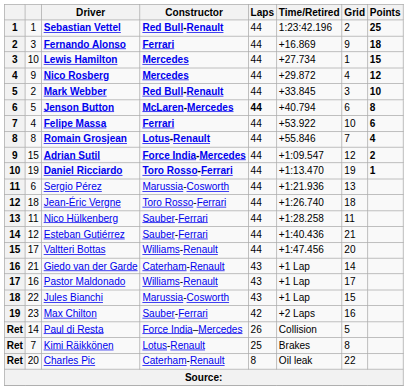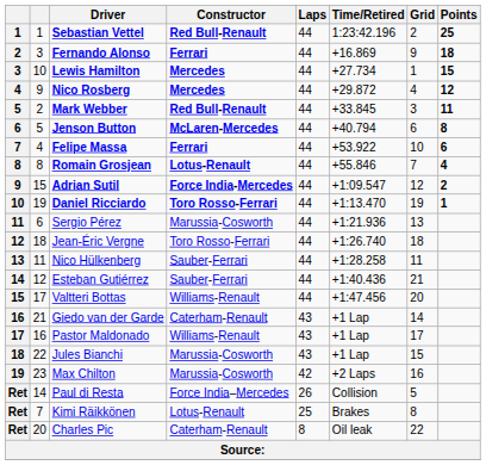 <table class="wikitable" style="font-size: 85%">
 <tr>
 <th></th>
 <th></th>
 <th>Driver</th>
 <th>Constructor</th>
 <th>Laps</th>
 <th>Time/Retired</th>
 <th>Grid</th>
 <th>Points</th>
 </tr>
 <tr>
 <th>1</th>
 <td align="center">1</td>
 <td> <strong><a href='#'>Sebastian Vettel</a></strong></td>
 <td><strong><a href='#'>Red Bull</a>-<a href='#'>Renault</a></strong></td>
 <td>44</td>
 <td>1:23:42.196</td>
 <td>2</td>
 <td><strong>25</strong></td>
 </tr>
 <tr>
 <th>2</th>
 <td align="center">3</td>
 <td> <strong><a href='#'>Fernando Alonso</a></strong></td>
 <td><strong><a href='#'>Ferrari</a></strong></td>
 <td>44</td>
 <td>+16.869</td>
 <td>9</td>
 <td><strong>18</strong></td>
 </tr>
 <tr>
 <th>3</th>
 <td align="center">10</td>
 <td> <strong><a href='#'>Lewis Hamilton</a></strong></td>
 <td><strong><a href='#'>Mercedes</a></strong></td>
 <td>44</td>
 <td>+27.734</td>
 <td>1</td>
 <td><strong>15</strong></td>
 </tr>
 <tr>
 <th>4</th>
 <td align="center">9</td>
 <td> <strong><a href='#'>Nico Rosberg</a></strong></td>
 <td><strong><a href='#'>Mercedes</a></strong></td>
 <td>44</td>
 <td>+29.872</td>
 <td>4</td>
 <td><strong>12</strong></td>
 </tr>
 <tr>
 <th>5</th>
 <td align="center">2</td>
 <td> <strong><a href='#'>Mark Webber</a></strong></td>
 <td><strong><a href='#'>Red Bull</a>-<a href='#'>Renault</a></strong></td>
 <td>44</td>
 <td>+33.845</td>
 <td>3</td>
-<td><strong>10</strong></td>
+<td><strong>11</strong></td>
 </tr>
 <tr>
 <th>6</th>
 <td align="center">5</td>
 <td> <strong><a href='#'>Jenson Button</a></strong></td>
 <td><strong><a href='#'>McLaren</a>-<a href='#'>Mercedes</a></strong></td>
-<td><strong>44</strong></td>
+<td>44</td>
 <td>+40.794</td>
 <td>6</td>
 <td><strong>8</strong></td>
 </tr>
 <tr>
 <th>7</th>
 <td align="center">4</td>
 <td> <strong><a href='#'>Felipe Massa</a></strong></td>
 <td><strong><a href='#'>Ferrari</a></strong></td>
 <td>44</td>
 <td>+53.922</td>
 <td>10</td>
 <td><strong>6</strong></td>
 </tr>
 <tr>
 <th>8</th>
 <td align="center">8</td>
 <td> <strong><a href='#'>Romain Grosjean</a></strong></td>
 <td><strong><a href='#'>Lotus</a>-<a href='#'>Renault</a></strong></td>
 <td>44</td>
 <td>+55.846</td>
 <td>7</td>
 <td><strong>4</strong></td>
 </tr>
 <tr>
 <th>9</th>
 <td align="center">15</td>
 <td> <strong><a href='#'>Adrian Sutil</a></strong></td>
 <td><strong><a href='#'>Force India</a>-<a href='#'>Mercedes</a></strong></td>
 <td>44</td>
 <td>+1:09.547</td>
 <td>12</td>
 <td><strong>2</strong></td>
 </tr>
 <tr>
 <th>10</th>
 <td align="center">19</td>
 <td> <strong><a href='#'>Daniel Ricciardo</a></strong></td>
 <td><strong><a href='#'>Toro Rosso</a>-<a href='#'>Ferrari</a></strong></td>
 <td>44</td>
 <td>+1:13.470</td>
 <td>19</td>
 <td><strong>1</strong></td>
 </tr>
 <tr>
 <th>11</th>
 <td align="center">6</td>
 <td> <a href='#'>Sergio Pérez</a></td>
 <td><a href='#'>Marussia</a>-<a href='#'>Cosworth</a></td>
 <td>44</td>
 <td>+1:21.936</td>
 <td>13</td>
 <td></td>
 </tr>
 <tr>
 <th>12</th>
 <td align="center">18</td>
 <td> <a href='#'>Jean-Éric Vergne</a></td>
 <td><a href='#'>Toro Rosso</a>-<a href='#'>Ferrari</a></td>
 <td>44</td>
 <td>+1:26.740</td>
 <td>18</td>
 <td></td>
 </tr>
 <tr>
 <th>13</th>
 <td align="center">11</td>
 <td> <a href='#'>Nico Hülkenberg</a></td>
 <td><a href='#'>Sauber</a>-<a href='#'>Ferrari</a></td>
 <td>44</td>
 <td>+1:28.258</td>
 <td>11</td>
 <td></td>
 </tr>
 <tr>
 <th>14</th>
 <td align="center">12</td>
 <td> <a href='#'>Esteban Gutiérrez</a></td>
 <td><a href='#'>Sauber</a>-<a href='#'>Ferrari</a></td>
 <td>44</td>
 <td>+1:40.436</td>
 <td>21</td>
 <td></td>
 </tr>
 <tr>
 <th>15</th>
 <td align="center">17</td>
 <td> <a href='#'>Valtteri Bottas</a></td>
 <td><a href='#'>Williams</a>-<a href='#'>Renault</a></td>
 <td>44</td>
 <td>+1:47.456</td>
 <td>20</td>
 <td></td>
 </tr>
 <tr>
 <th>16</th>
 <td align="center">21</td>
 <td> <a href='#'>Giedo van der Garde</a></td>
 <td><a href='#'>Caterham</a>-<a href='#'>Renault</a></td>
 <td>43</td>
 <td>+1 Lap</td>
 <td>14</td>
 <td></td>
 </tr>
 <tr>
 <th>17</th>
 <td align="center">16</td>
 <td> <a href='#'>Pastor Maldonado</a></td>
 <td><a href='#'>Williams</a>-<a href='#'>Renault</a></td>
 <td>43</td>
 <td>+1 Lap</td>
 <td>17</td>
 <td></td>
 </tr>
 <tr>
 <th>18</th>
 <td align="center">22</td>
 <td> <a href='#'>Jules Bianchi</a></td>
 <td><a href='#'>Marussia</a>-<a href='#'>Cosworth</a></td>
 <td>43</td>
 <td>+1 Lap</td>
 <td>15</td>
 <td></td>
 </tr>
 <tr>
 <th>19</th>
 <td align="center">23</td>
 <td> <a href='#'>Max Chilton</a></td>
-<td><a href='#'>Sauber</a>-<a href='#'>Ferrari</a></td>
+<td><a href='#'>Marussia</a>-<a href='#'>Cosworth</a></td>
 <td>42</td>
 <td>+2 Laps</td>
 <td>16</td>
 <td></td>
 </tr>
 <tr>
 <th>Ret</th>
 <td align="center">14</td>
 <td> <a href='#'>Paul di Resta</a></td>
 <td><a href='#'>Force India</a>–<a href='#'>Mercedes</a></td>
 <td>26</td>
 <td>Collision</td>
 <td>5</td>
 <td></td>
 </tr>
 <tr>
 <th>Ret</th>
 <td align="center">7</td>
 <td> <a href='#'>Kimi Räikkönen</a></td>
 <td><a href='#'>Lotus</a>-<a href='#'>Renault</a></td>
 <td>25</td>
 <td>Brakes</td>
 <td>8</td>
 <td></td>
 </tr>
 <tr>
 <th>Ret</th>
 <td align="center">20</td>
 <td> <a href='#'>Charles Pic</a></td>
 <td><a href='#'>Caterham</a>-<a href='#'>Renault</a></td>
 <td>8</td>
 <td>Oil leak</td>
 <td>22</td>
 <td></td>
 </tr>
 <tr>
 <th colspan=8>Source:</th>
 </tr>
 <tr>
 </tr>
 </table>
